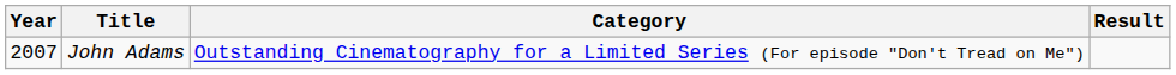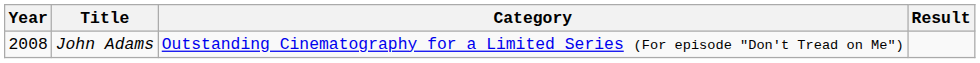 <table class="wikitable">
 <tr>
 <th>Year</th>
 <th>Title</th>
 <th>Category</th>
 <th>Result</th>
 </tr>
 <tr>
-<td>2007</td>
+<td>2008</td>
 <td><em>John Adams</em></td>
 <td><a href='#'>Outstanding Cinematography for a Limited Series</a> <small>(For episode "Don't Tread on Me")</small></td>
 <td></td>
 </tr>
 </table>
